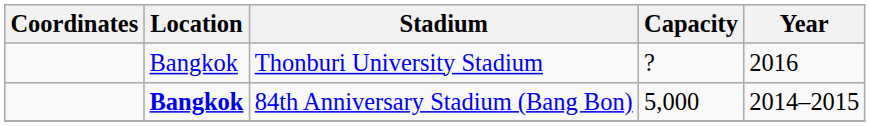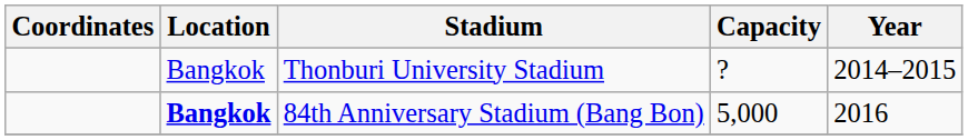 <table class="wikitable sortable">
 <tr>
 <th>Coordinates</th>
 <th>Location</th>
 <th>Stadium</th>
 <th>Capacity</th>
 <th>Year</th>
 </tr>
 <tr>
 <td></td>
 <td><a href='#'>Bangkok</a></td>
 <td><a href='#'>Thonburi University Stadium</a></td>
 <td>?</td>
-<td>2016</td>
+<td>2014–2015</td>
 </tr>
 <tr>
 <td></td>
 <td><strong><a href='#'>Bangkok</a></strong></td>
 <td><a href='#'>84th Anniversary Stadium (Bang Bon)</a></td>
 <td>5,000</td>
-<td>2014–2015</td>
+<td>2016</td>
 </tr>
 <tr>
 </tr>
 </table>
